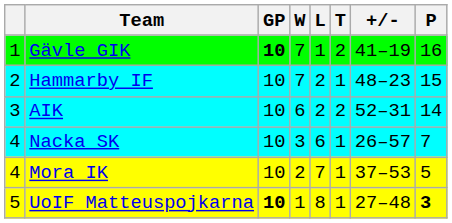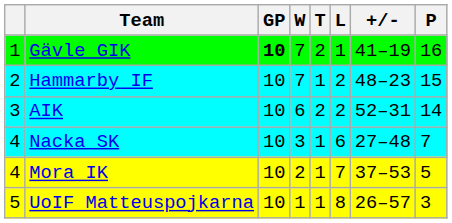 <table class="wikitable">
 <tr>
 <th></th>
 <th>Team</th>
 <th>GP</th>
 <th>W</th>
+<th>T</th>
 <th>L</th>
-<th>T</th>
 <th>+/-</th>
 <th>P</th>
 </tr>
 <tr style="background:#00FF00">
 <td>1</td>
 <td><a href='#'>Gävle GIK</a></td>
 <td><strong>10</strong></td>
 <td>7</td>
+<td>2</td>
 <td>1</td>
-<td>2</td>
 <td>41–19</td>
 <td>16</td>
 </tr>
 <tr style="background:#00FFFF">
 <td>2</td>
 <td><a href='#'>Hammarby IF</a></td>
 <td>10</td>
 <td>7</td>
+<td>1</td>
 <td>2</td>
-<td>1</td>
 <td>48–23</td>
 <td>15</td>
 </tr>
 <tr style="background:#00FFFF">
 <td>3</td>
 <td><a href='#'>AIK</a></td>
 <td>10</td>
 <td>6</td>
 <td>2</td>
 <td>2</td>
 <td>52–31</td>
 <td>14</td>
 </tr>
 <tr style="background:#00FFFF">
 <td>4</td>
 <td><a href='#'>Nacka SK</a></td>
 <td>10</td>
 <td>3</td>
+<td>1</td>
 <td>6</td>
-<td>1</td>
-<td>26–57</td>
+<td>27–48</td>
 <td>7</td>
 </tr>
 <tr style="background:#FFFF00">
 <td>4</td>
 <td><a href='#'>Mora IK</a></td>
 <td>10</td>
 <td>2</td>
+<td>1</td>
 <td>7</td>
-<td>1</td>
 <td>37–53</td>
 <td>5</td>
 </tr>
 <tr style="background:#FFFF00">
 <td>5</td>
 <td><a href='#'>UoIF Matteuspojkarna</a></td>
-<td><strong>10</strong></td>
+<td>10</td>
+<td>1</td>
 <td>1</td>
 <td>8</td>
-<td>1</td>
-<td>27–48</td>
-<td><strong>3</strong></td>
+<td>26–57</td>
+<td>3</td>
 </tr>
 </table>
